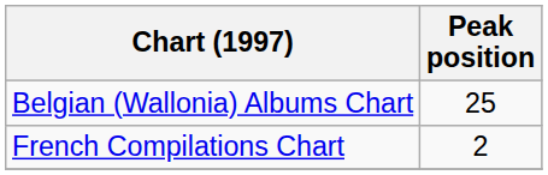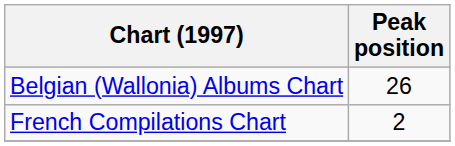 <table class="wikitable">
 <tr>
 <th align="left">Chart (1997)</th>
 <th align="center">Peak<br>position</th>
 </tr>
 <tr>
 <td align="left"><a href='#'>Belgian (Wallonia) Albums Chart</a></td>
-<td align="center">25</td>
+<td align="center">26</td>
 </tr>
 <tr>
 <td align="left"><a href='#'>French Compilations Chart</a></td>
 <td align="center">2</td>
 </tr>
 <tr>
 </tr>
 </table>
